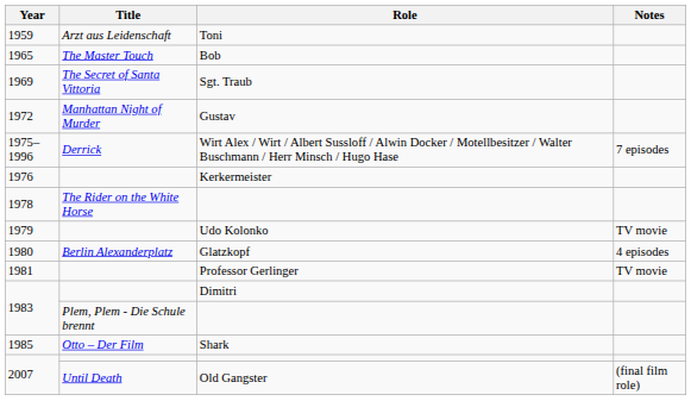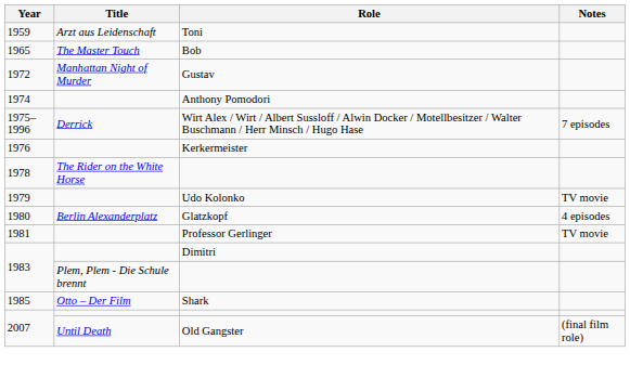 <table class="wikitable">
 <tr>
 <th>Year</th>
 <th>Title</th>
 <th>Role</th>
 <th>Notes</th>
 </tr>
 <tr>
 <td>1959</td>
 <td><em>Arzt aus Leidenschaft</em></td>
 <td>Toni</td>
 <td></td>
 </tr>
 <tr>
 <td>1965</td>
 <td><em><a href='#'>The Master Touch</a></em></td>
 <td>Bob</td>
 <td></td>
 </tr>
 <tr>
-<td>1969</td>
-<td><em><a href='#'>The Secret of Santa Vittoria</a></em></td>
-<td>Sgt. Traub</td>
+<td>1972</td>
+<td><em><a href='#'>Manhattan Night of Murder</a></em></td>
+<td>Gustav</td>
 <td></td>
 </tr>
 <tr>
-<td>1972</td>
-<td><em><a href='#'>Manhattan Night of Murder</a></em></td>
-<td>Gustav</td>
+<td>1974</td>
+<td><em></em></td>
+<td>Anthony Pomodori</td>
 <td></td>
 </tr>
 <tr>
 <td>1975–1996</td>
 <td><em><a href='#'>Derrick</a></em></td>
 <td>Wirt Alex / Wirt / Albert Sussloff / Alwin Docker / Motellbesitzer / Walter Buschmann / Herr Minsch / Hugo Hase</td>
 <td>7 episodes</td>
 </tr>
 <tr>
 <td>1976</td>
 <td><em></em></td>
 <td>Kerkermeister</td>
 <td></td>
 </tr>
 <tr>
 <td>1978</td>
 <td><em><a href='#'>The Rider on the White Horse</a></em></td>
 <td></td>
 <td></td>
 </tr>
 <tr>
 <td>1979</td>
 <td><em></em></td>
 <td>Udo Kolonko</td>
 <td>TV movie</td>
 </tr>
 <tr>
 <td>1980</td>
 <td><em><a href='#'>Berlin Alexanderplatz</a></em></td>
 <td>Glatzkopf</td>
 <td>4 episodes</td>
 </tr>
 <tr>
 <td>1981</td>
 <td><em></em></td>
 <td>Professor Gerlinger</td>
 <td>TV movie</td>
 </tr>
 <tr>
 <td rowspan=2>1983</td>
 <td><em></em></td>
 <td>Dimitri</td>
 <td></td>
 </tr>
 <tr>
 <td><em>Plem, Plem - Die Schule brennt</em></td>
 <td></td>
 <td></td>
 </tr>
 <tr>
 <td>1985</td>
 <td><em><a href='#'>Otto – Der Film</a></em></td>
 <td>Shark</td>
 <td></td>
 </tr>
 <tr>
 <td rowspan=2>2007</td>
 <td><em></em></td>
 <td></td>
 <td></td>
 </tr>
 <tr>
 <td><em><a href='#'>Until Death</a></em></td>
 <td>Old Gangster</td>
 <td>(final film role)</td>
 </tr>
 </table>
